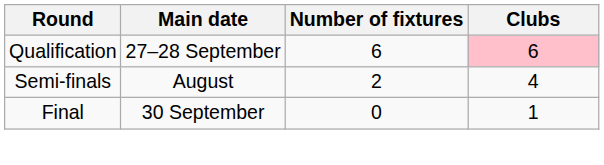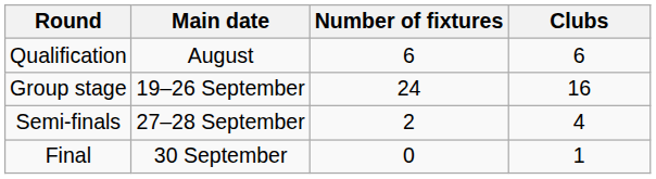 <table class="wikitable" style="text-align:center">
 <tr>
 <th>Round</th>
 <th>Main date</th>
 <th>Number of fixtures</th>
 <th style="width:100px;">Clubs</th>
 </tr>
 <tr>
 <td>Qualification</td>
-<td>27–28 September</td>
+<td>August</td>
 <td>6</td>
-<td style="background: pink;">6</td>
+<td>6</td>
+</tr>
+<tr>
+<td>Group stage</td>
+<td>19–26 September</td>
+<td>24</td>
+<td>16</td>
 </tr>
 <tr>
 <td>Semi-finals</td>
-<td>August</td>
+<td>27–28 September</td>
 <td>2</td>
 <td>4</td>
 </tr>
 <tr>
 <td>Final</td>
 <td>30 September</td>
 <td>0</td>
 <td>1</td>
 </tr>
 </table>
